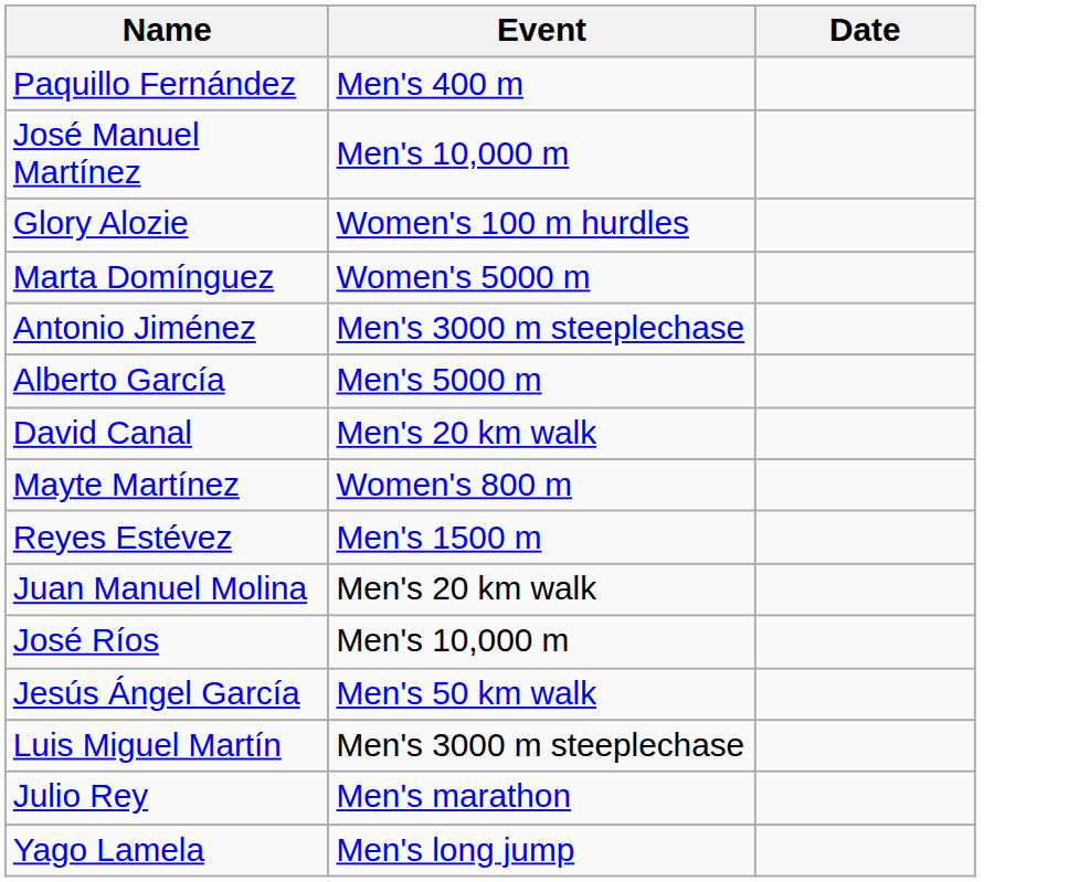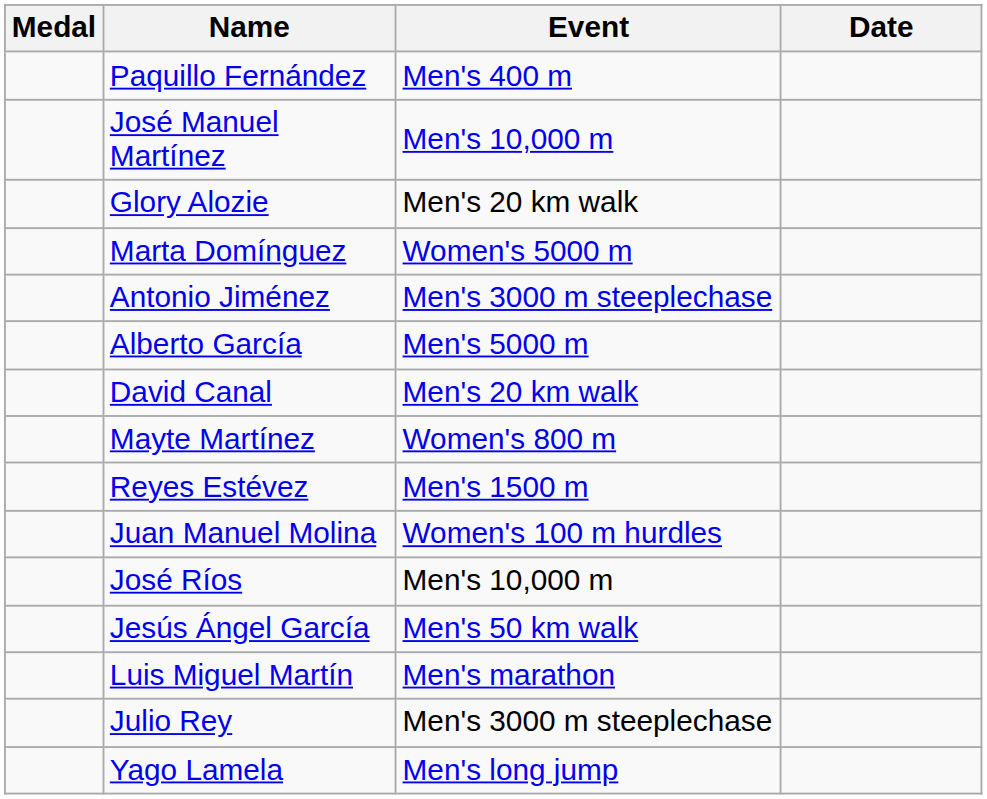 <table class="wikitable sortable" style="font-size:100%">
 <tr>
+<th>Medal</th>
 <th width=150>Name</th>
 <th width=200>Event</th>
 <th width=100>Date</th>
 </tr>
 <tr>
+<td></td>
 <td><a href='#'>Paquillo Fernández</a></td>
 <td><a href='#'>Men's 400 m</a></td>
 <td></td>
 </tr>
 <tr>
+<td></td>
 <td><a href='#'>José Manuel Martínez</a></td>
 <td><a href='#'>Men's 10,000 m</a></td>
 <td></td>
 </tr>
 <tr>
+<td></td>
 <td><a href='#'>Glory Alozie</a></td>
-<td><a href='#'>Women's 100 m hurdles</a></td>
+<td>Men's 20 km walk</td>
 <td></td>
 </tr>
 <tr>
+<td></td>
 <td><a href='#'>Marta Domínguez</a></td>
 <td><a href='#'>Women's 5000 m</a></td>
 <td></td>
 </tr>
 <tr>
+<td></td>
 <td><a href='#'>Antonio Jiménez</a></td>
 <td><a href='#'>Men's 3000 m steeplechase</a></td>
 <td></td>
 </tr>
 <tr>
+<td></td>
 <td><a href='#'>Alberto García</a></td>
 <td><a href='#'>Men's 5000 m</a></td>
 <td></td>
 </tr>
 <tr>
+<td></td>
 <td><a href='#'>David Canal</a></td>
 <td><a href='#'>Men's 20 km walk</a></td>
 <td></td>
 </tr>
 <tr>
+<td></td>
 <td><a href='#'>Mayte Martínez</a></td>
 <td><a href='#'>Women's 800 m</a></td>
 <td></td>
 </tr>
 <tr>
+<td></td>
 <td><a href='#'>Reyes Estévez</a></td>
 <td><a href='#'>Men's 1500 m</a></td>
 <td></td>
 </tr>
 <tr>
+<td></td>
 <td><a href='#'>Juan Manuel Molina</a></td>
-<td>Men's 20 km walk</td>
+<td><a href='#'>Women's 100 m hurdles</a></td>
 <td></td>
 </tr>
 <tr>
+<td></td>
 <td><a href='#'>José Ríos</a></td>
 <td>Men's 10,000 m</td>
 <td></td>
 </tr>
 <tr>
+<td></td>
 <td><a href='#'>Jesús Ángel García</a></td>
 <td><a href='#'>Men's 50 km walk</a></td>
 <td></td>
 </tr>
 <tr>
+<td></td>
 <td><a href='#'>Luis Miguel Martín</a></td>
+<td><a href='#'>Men's marathon</a></td>
+<td></td>
+</tr>
+<tr>
+<td></td>
+<td><a href='#'>Julio Rey</a></td>
 <td>Men's 3000 m steeplechase</td>
 <td></td>
 </tr>
 <tr>
-<td><a href='#'>Julio Rey</a></td>
-<td><a href='#'>Men's marathon</a></td>
 <td></td>
-</tr>
-<tr>
 <td><a href='#'>Yago Lamela</a></td>
 <td><a href='#'>Men's long jump</a></td>
 <td></td>
 </tr>
 </table>
